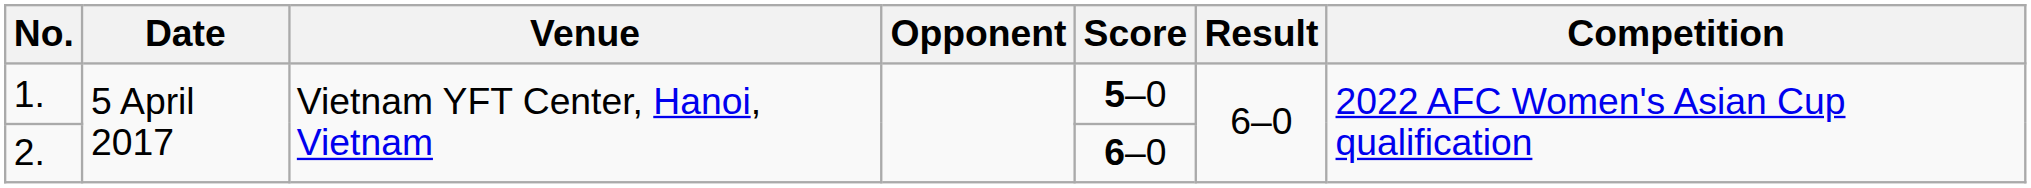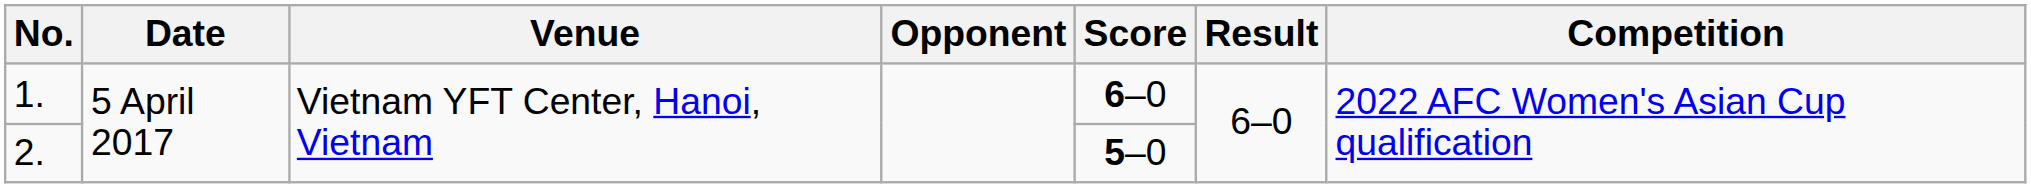 <table class="wikitable">
 <tr>
 <th>No.</th>
 <th>Date</th>
 <th>Venue</th>
 <th>Opponent</th>
 <th>Score</th>
 <th>Result</th>
 <th>Competition</th>
 </tr>
 <tr>
 <td>1.</td>
 <td rowspan="2">5 April 2017</td>
 <td rowspan="2">Vietnam YFT Center, <a href='#'>Hanoi</a>, <a href='#'>Vietnam</a></td>
 <td rowspan="2"></td>
-<td align=center><strong>5</strong>–0</td>
+<td align=center><strong>6</strong>–0</td>
 <td rowspan="2" align=center>6–0</td>
 <td rowspan="2"><a href='#'>2022 AFC Women's Asian Cup qualification</a></td>
 </tr>
 <tr>
 <td>2.</td>
-<td align=center><strong>6</strong>–0</td>
+<td align=center><strong>5</strong>–0</td>
 </tr>
 </table>
